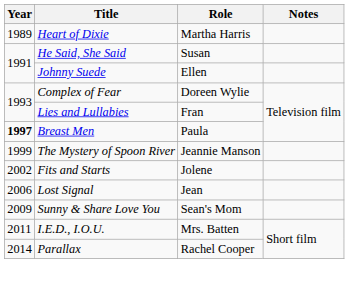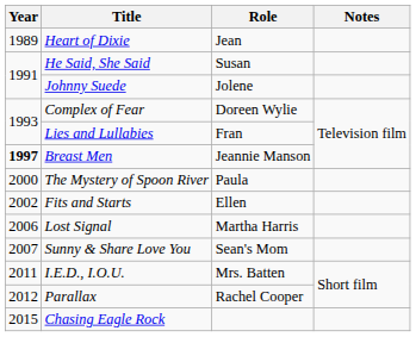 <table class="wikitable sortable">
 <tr>
 <th>Year</th>
 <th>Title</th>
 <th>Role</th>
 <th>Notes</th>
 </tr>
 <tr>
 <td>1989</td>
 <td><em><a href='#'>Heart of Dixie</a></em></td>
-<td>Martha Harris</td>
+<td>Jean</td>
 <td></td>
 </tr>
 <tr>
 <td rowspan="2">1991</td>
 <td><em><a href='#'>He Said, She Said</a></em></td>
 <td>Susan</td>
 <td></td>
 </tr>
 <tr>
 <td><em><a href='#'>Johnny Suede</a></em></td>
-<td>Ellen</td>
+<td>Jolene</td>
 <td></td>
 </tr>
 <tr>
 <td rowspan="2">1993</td>
 <td><em>Complex of Fear</em></td>
 <td>Doreen Wylie</td>
 <td rowspan="3">Television film</td>
 </tr>
 <tr>
 <td><em><a href='#'>Lies and Lullabies</a></em></td>
 <td>Fran</td>
 </tr>
 <tr>
 <td><strong>1997</strong></td>
 <td><em><a href='#'>Breast Men</a></em></td>
-<td>Paula</td>
+<td>Jeannie Manson</td>
 </tr>
 <tr>
-<td>1999</td>
+<td>2000</td>
 <td><em>The Mystery of Spoon River</em></td>
-<td>Jeannie Manson</td>
+<td>Paula</td>
 <td></td>
 </tr>
 <tr>
 <td>2002</td>
 <td><em>Fits and Starts</em></td>
-<td>Jolene</td>
+<td>Ellen</td>
 <td></td>
 </tr>
 <tr>
 <td>2006</td>
 <td><em>Lost Signal</em></td>
-<td>Jean</td>
+<td>Martha Harris</td>
 <td></td>
 </tr>
 <tr>
-<td>2009</td>
+<td>2007</td>
 <td><em>Sunny & Share Love You</em></td>
 <td>Sean's Mom</td>
 <td></td>
 </tr>
 <tr>
 <td>2011</td>
 <td><em>I.E.D., I.O.U.</em></td>
 <td>Mrs. Batten</td>
 <td rowspan="2">Short film</td>
 </tr>
 <tr>
-<td>2014</td>
+<td>2012</td>
 <td><em>Parallax</em></td>
 <td>Rachel Cooper</td>
 </tr>
+<tr>
+<td>2015</td>
+<td><em><a href='#'>Chasing Eagle Rock</a></em></td>
+<td></td>
+<td></td>
+</tr>
 </table>
